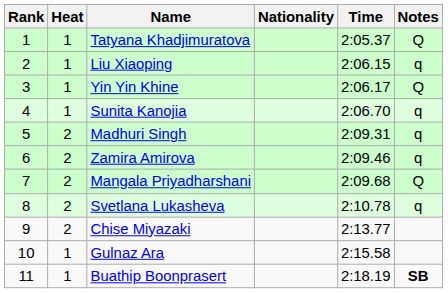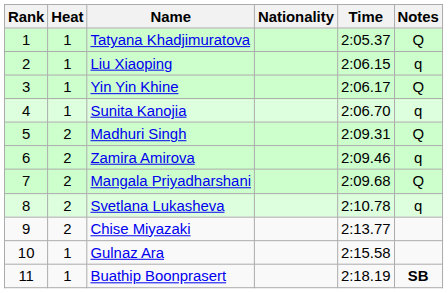 <table class="wikitable sortable" style="text-align:center; font-size:95%">
 <tr>
 <th>Rank</th>
 <th>Heat</th>
 <th>Name</th>
 <th>Nationality</th>
 <th>Time</th>
 <th>Notes</th>
 </tr>
 <tr bgcolor=ccffcc>
 <td>1</td>
 <td>1</td>
 <td align=left><a href='#'>Tatyana Khadjimuratova</a></td>
 <td align=left></td>
 <td>2:05.37</td>
 <td>Q</td>
 </tr>
 <tr bgcolor=ccffcc>
 <td>2</td>
 <td>1</td>
 <td align=left><a href='#'>Liu Xiaoping</a></td>
 <td align=left></td>
 <td>2:06.15</td>
 <td>q</td>
 </tr>
 <tr bgcolor=ccffcc>
 <td>3</td>
 <td>1</td>
 <td align=left><a href='#'>Yin Yin Khine</a></td>
 <td align=left></td>
 <td>2:06.17</td>
 <td>Q</td>
 </tr>
 <tr bgcolor=ddffdd>
 <td>4</td>
 <td>1</td>
 <td align=left><a href='#'>Sunita Kanojia</a></td>
 <td align=left></td>
 <td>2:06.70</td>
 <td>q</td>
 </tr>
 <tr bgcolor=ccffcc>
 <td>5</td>
 <td>2</td>
 <td align=left><a href='#'>Madhuri Singh</a></td>
 <td align=left></td>
 <td>2:09.31</td>
-<td>q</td>
+<td>Q</td>
 </tr>
 <tr bgcolor=ccffcc>
 <td>6</td>
 <td>2</td>
 <td align=left><a href='#'>Zamira Amirova</a></td>
 <td align=left></td>
 <td>2:09.46</td>
 <td>q</td>
 </tr>
 <tr bgcolor=ccffcc>
 <td>7</td>
 <td>2</td>
 <td align=left><a href='#'>Mangala Priyadharshani</a></td>
 <td align=left></td>
 <td>2:09.68</td>
 <td>Q</td>
 </tr>
 <tr bgcolor=ddffdd>
 <td>8</td>
 <td>2</td>
 <td align=left><a href='#'>Svetlana Lukasheva</a></td>
 <td align=left></td>
 <td>2:10.78</td>
 <td>q</td>
 </tr>
 <tr>
 <td>9</td>
 <td>2</td>
 <td align=left><a href='#'>Chise Miyazaki</a></td>
 <td align=left></td>
 <td>2:13.77</td>
 <td></td>
 </tr>
 <tr>
 <td>10</td>
 <td>1</td>
 <td align=left><a href='#'>Gulnaz Ara</a></td>
 <td align=left></td>
 <td>2:15.58</td>
 <td></td>
 </tr>
 <tr>
 <td>11</td>
 <td>1</td>
 <td align=left><a href='#'>Buathip Boonprasert</a></td>
 <td align=left></td>
 <td>2:18.19</td>
 <td><strong>SB</strong></td>
 </tr>
 </table>
